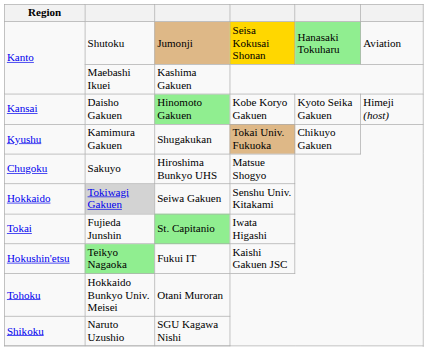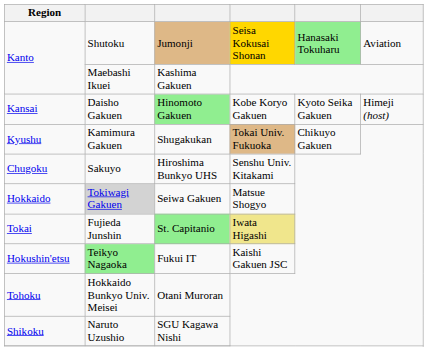 <table class="wikitable">
 <tr>
 <th width=170px>Region</th>
 <th width=175px></th>
 <th width=175px></th>
 <th width=175px></th>
 <th width=175px></th>
 <th width=175px></th>
 </tr>
 <tr>
 <td rowspan=2><a href='#'>Kanto</a></td>
 <td> Shutoku</td>
 <td bgcolor=burlywood> Jumonji</td>
 <td bgcolor=gold> Seisa Kokusai Shonan</td>
 <td bgcolor=lightgreen> Hanasaki Tokuharu</td>
 <td> Aviation</td>
 </tr>
 <tr>
 <td> Maebashi Ikuei</td>
 <td> Kashima Gakuen</td>
 </tr>
 <tr>
 <td><a href='#'>Kansai</a></td>
 <td> Daisho Gakuen</td>
 <td bgcolor=lightgreen> Hinomoto Gakuen</td>
 <td> Kobe Koryo Gakuen</td>
 <td> Kyoto Seika Gakuen</td>
 <td> Himeji <em>(host)</em></td>
 </tr>
 <tr>
 <td><a href='#'>Kyushu</a></td>
 <td> Kamimura Gakuen</td>
 <td> Shugakukan</td>
 <td bgcolor=burlywood> Tokai Univ. Fukuoka</td>
 <td> Chikuyo Gakuen</td>
 </tr>
 <tr>
 <td><a href='#'>Chugoku</a></td>
 <td> Sakuyo</td>
 <td> Hiroshima Bunkyo UHS</td>
-<td> Matsue Shogyo</td>
+<td> Senshu Univ. Kitakami</td>
 </tr>
 <tr>
 <td><a href='#'>Hokkaido</a></td>
 <td bgcolor=lightgrey> <a href='#'>Tokiwagi Gakuen</a></td>
 <td> Seiwa Gakuen</td>
-<td> Senshu Univ. Kitakami</td>
+<td> Matsue Shogyo</td>
 </tr>
 <tr>
 <td><a href='#'>Tokai</a></td>
 <td> Fujieda Junshin</td>
 <td bgcolor=lightgreen> St. Capitanio</td>
-<td> Iwata Higashi</td>
+<td style="background: khaki;"> Iwata Higashi</td>
 </tr>
 <tr>
 <td><a href='#'>Hoku</a><a href='#'>shin'etsu</a></td>
 <td bgcolor=lightgreen> Teikyo Nagaoka</td>
 <td> Fukui IT</td>
 <td> Kaishi Gakuen JSC</td>
 </tr>
 <tr>
 <td><a href='#'>Tohoku</a></td>
 <td> Hokkaido Bunkyo Univ. Meisei</td>
 <td> Otani Muroran</td>
 </tr>
 <tr>
 <td><a href='#'>Shikoku</a></td>
 <td> Naruto Uzushio</td>
 <td> SGU Kagawa Nishi</td>
 </tr>
 <tr>
 </tr>
 </table>
